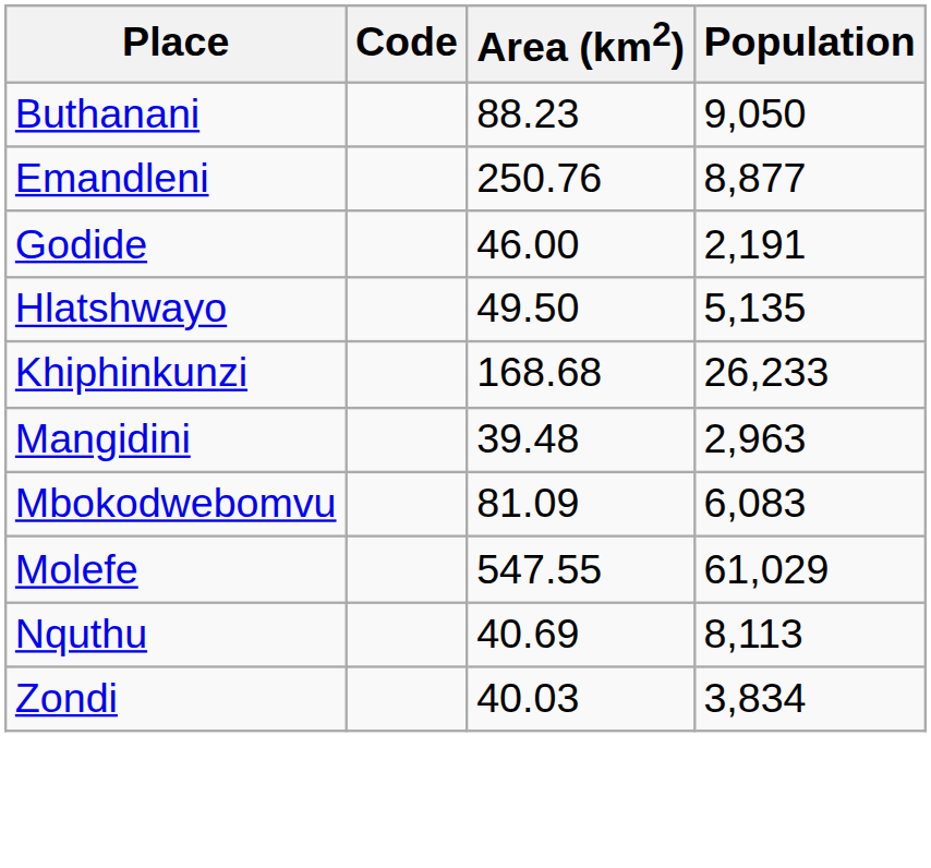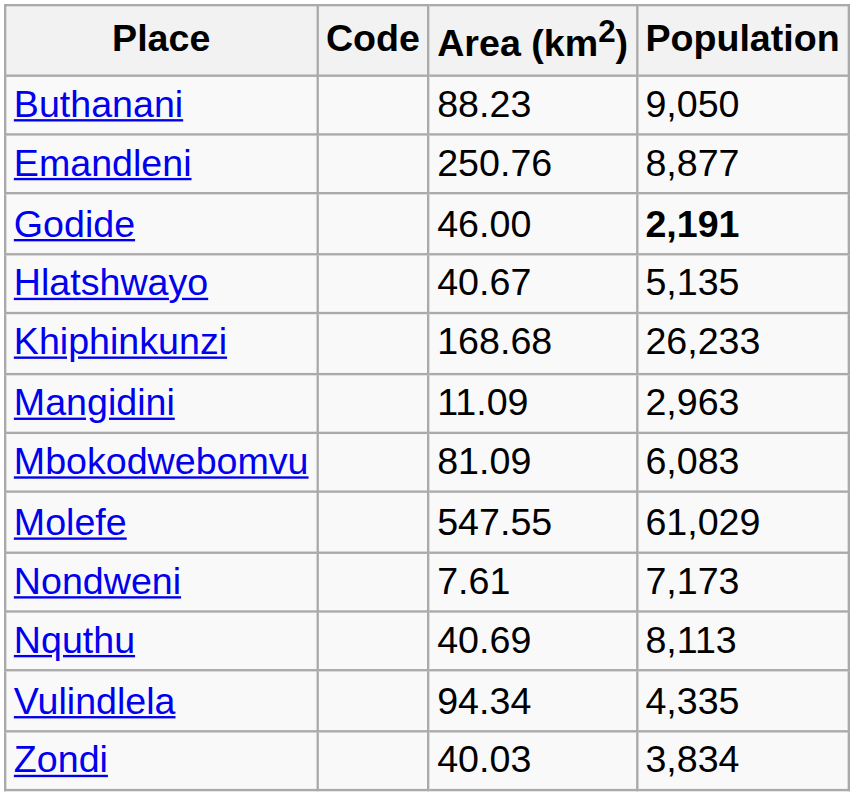 <table class="wikitable sortable">
 <tr>
 <th>Place</th>
 <th>Code</th>
 <th>Area (km<sup>2</sup>)</th>
 <th>Population</th>
 </tr>
 <tr>
 <td><a href='#'>Buthanani</a></td>
 <td></td>
 <td>88.23</td>
 <td>9,050</td>
 </tr>
 <tr>
 <td><a href='#'>Emandleni</a></td>
 <td></td>
 <td>250.76</td>
 <td>8,877</td>
 </tr>
 <tr>
 <td><a href='#'>Godide</a></td>
 <td></td>
 <td>46.00</td>
-<td>2,191</td>
+<td><strong>2,191</strong></td>
 </tr>
 <tr>
 <td><a href='#'>Hlatshwayo</a></td>
 <td></td>
-<td>49.50</td>
+<td>40.67</td>
 <td>5,135</td>
 </tr>
 <tr>
 <td><a href='#'>Khiphinkunzi</a></td>
 <td></td>
 <td>168.68</td>
 <td>26,233</td>
 </tr>
 <tr>
 <td><a href='#'>Mangidini</a></td>
 <td></td>
-<td>39.48</td>
+<td>11.09</td>
 <td>2,963</td>
 </tr>
 <tr>
 <td><a href='#'>Mbokodwebomvu</a></td>
 <td></td>
 <td>81.09</td>
 <td>6,083</td>
 </tr>
 <tr>
 <td><a href='#'>Molefe</a></td>
 <td></td>
 <td>547.55</td>
 <td>61,029</td>
 </tr>
 <tr>
+<td><a href='#'>Nondweni</a></td>
+<td></td>
+<td>7.61</td>
+<td>7,173</td>
+</tr>
+<tr>
 <td><a href='#'>Nquthu</a></td>
 <td></td>
 <td>40.69</td>
 <td>8,113</td>
+</tr>
+<tr>
+<td><a href='#'>Vulindlela</a></td>
+<td></td>
+<td>94.34</td>
+<td>4,335</td>
 </tr>
 <tr>
 <td><a href='#'>Zondi</a></td>
 <td></td>
 <td>40.03</td>
 <td>3,834</td>
 </tr>
 </table>
